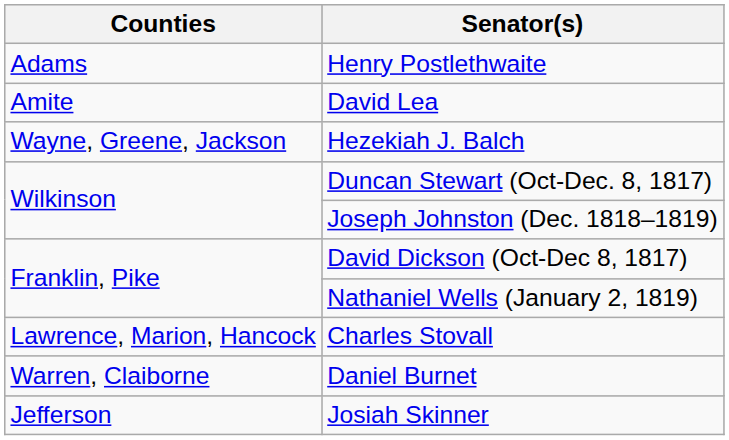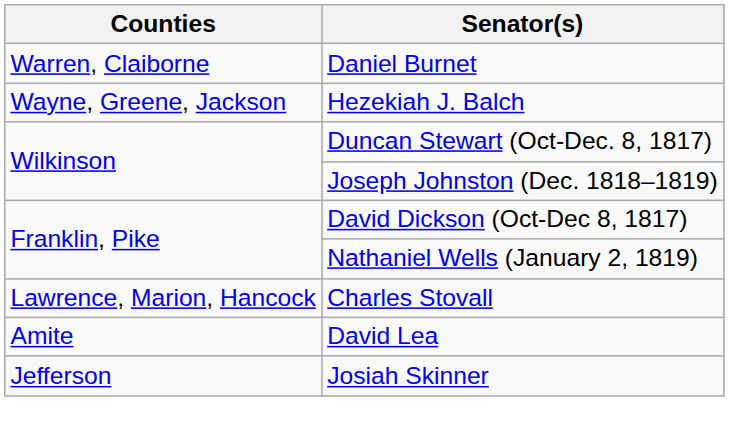 <table class="wikitable">
 <tr>
 <th>Counties</th>
 <th>Senator(s)</th>
 </tr>
 <tr>
-<td><a href='#'>Adams</a></td>
-<td><a href='#'>Henry Postlethwaite</a></td>
-</tr>
-<tr>
-<td><a href='#'>Amite</a></td>
-<td><a href='#'>David Lea</a></td>
+<td><a href='#'>Warren</a>, <a href='#'>Claiborne</a></td>
+<td><a href='#'>Daniel Burnet</a></td>
 </tr>
 <tr>
 <td><a href='#'>Wayne</a>, <a href='#'>Greene</a>, <a href='#'>Jackson</a></td>
 <td><a href='#'>Hezekiah J. Balch</a></td>
 </tr>
 <tr>
 <td rowspan="2"><a href='#'>Wilkinson</a></td>
 <td><a href='#'>Duncan Stewart</a> (Oct-Dec. 8, 1817)</td>
 </tr>
 <tr>
 <td><a href='#'>Joseph Johnston</a> (Dec. 1818–1819)</td>
 </tr>
 <tr>
 <td rowspan="2"><a href='#'>Franklin</a>, <a href='#'>Pike</a></td>
 <td><a href='#'>David Dickson</a> (Oct-Dec 8, 1817)</td>
 </tr>
 <tr>
 <td><a href='#'>Nathaniel Wells</a> (January 2, 1819)</td>
 </tr>
 <tr>
 <td><a href='#'>Lawrence</a>, <a href='#'>Marion</a>, <a href='#'>Hancock</a></td>
 <td><a href='#'>Charles Stovall</a></td>
 </tr>
 <tr>
-<td><a href='#'>Warren</a>, <a href='#'>Claiborne</a></td>
-<td><a href='#'>Daniel Burnet</a></td>
+<td><a href='#'>Amite</a></td>
+<td><a href='#'>David Lea</a></td>
 </tr>
 <tr>
 <td><a href='#'>Jefferson</a></td>
 <td><a href='#'>Josiah Skinner</a></td>
 </tr>
 </table>
